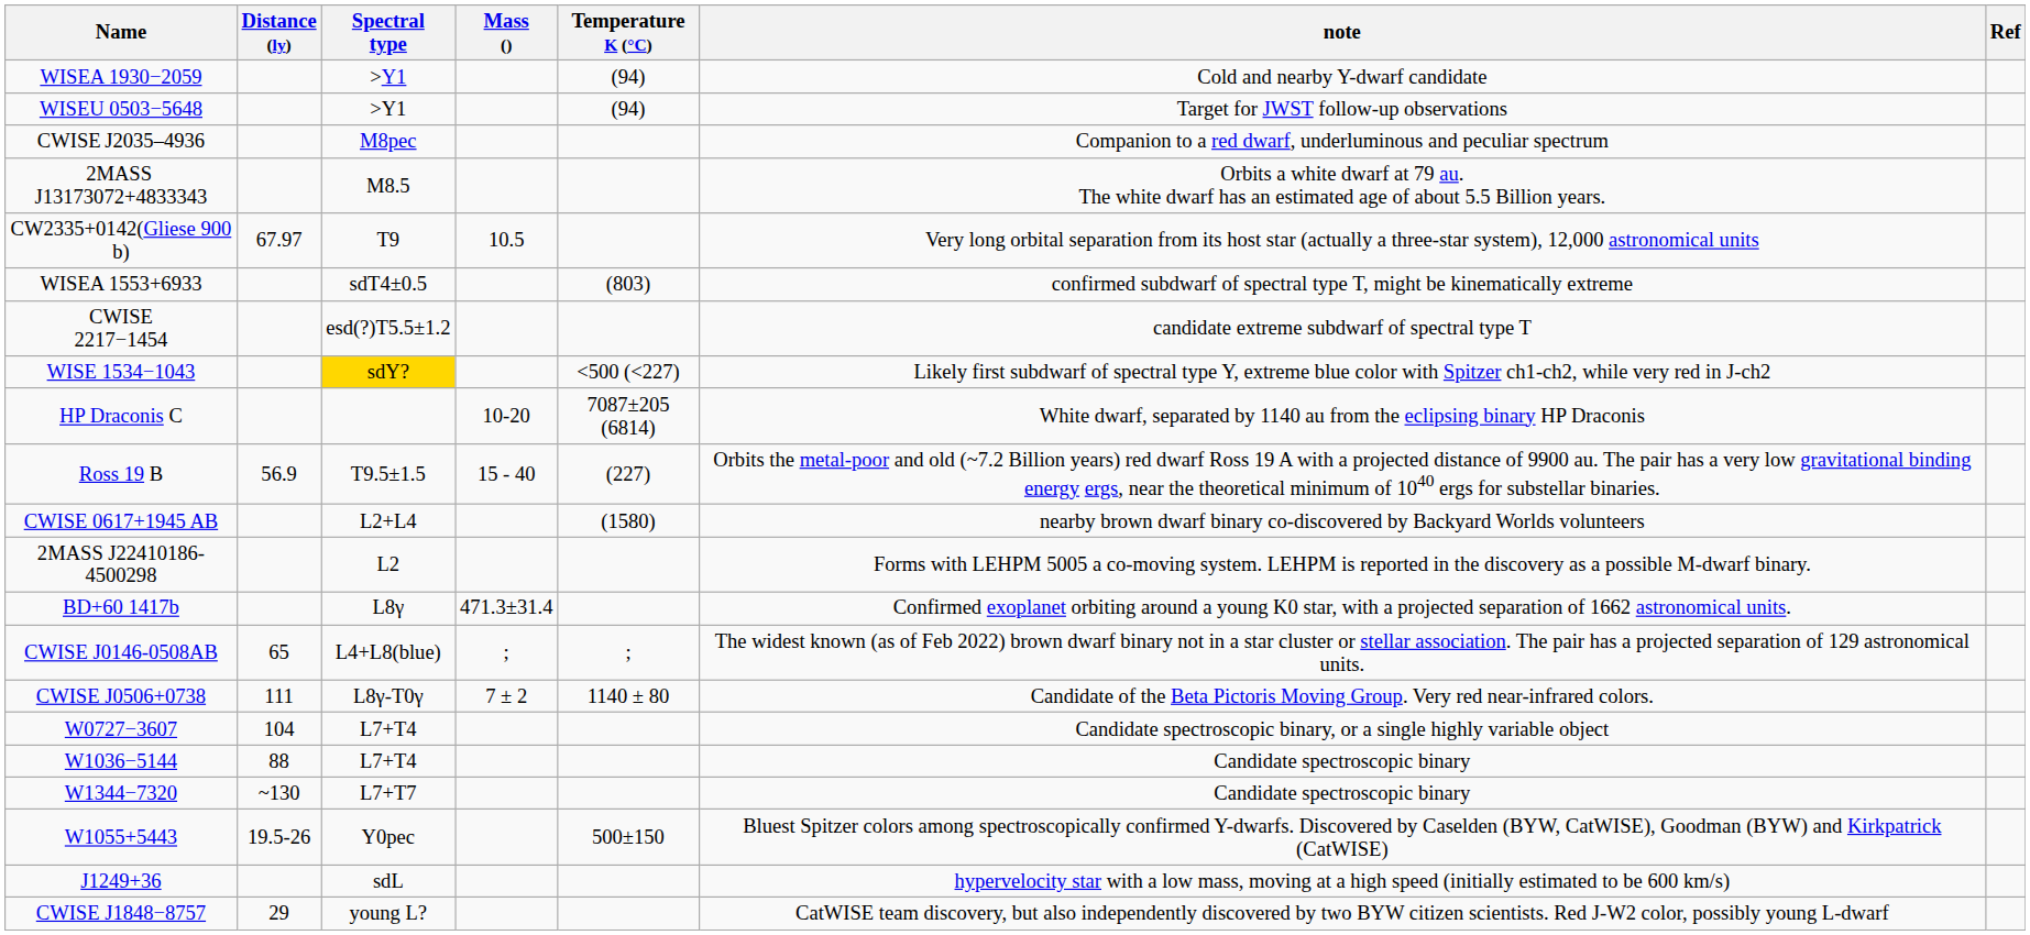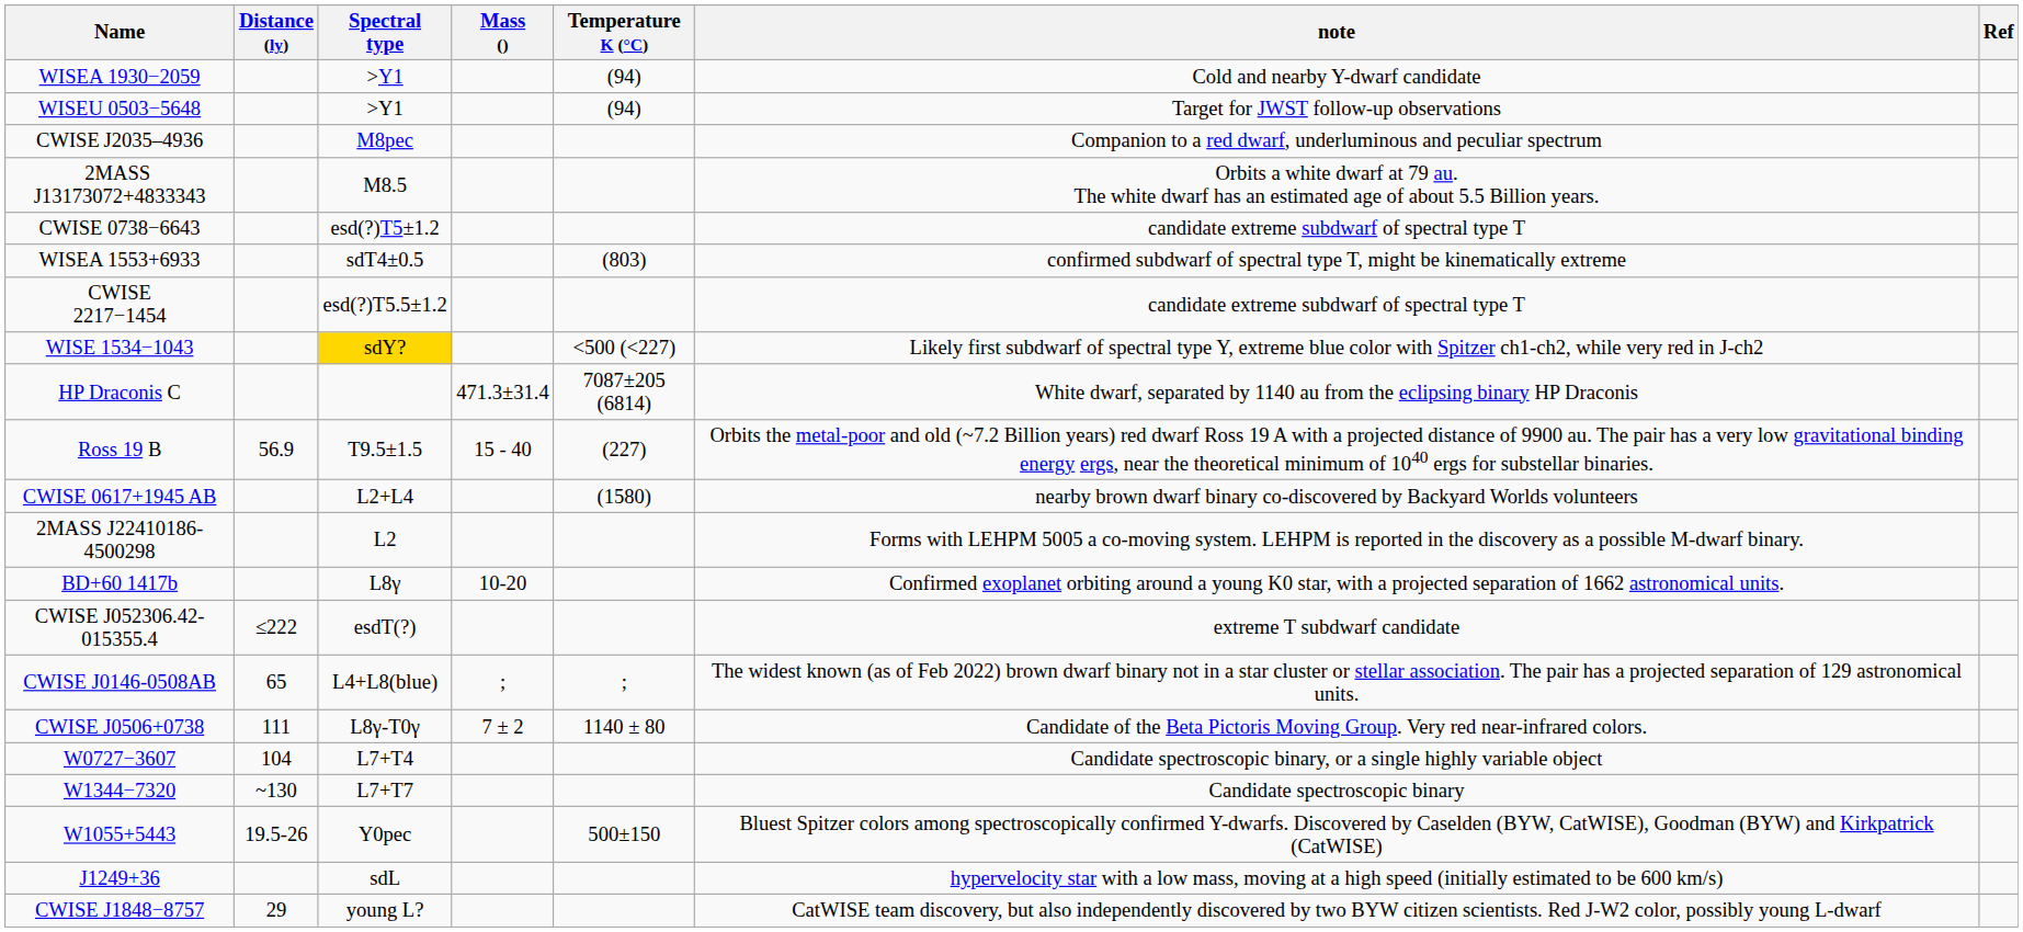 <table class="sortable wikitable" style="width: 100%; text-align: center;">
 <tr>
 <th>Name</th>
 <th><a href='#'>Distance</a><br> <small>(<a href='#'>ly</a>)</small></th>
 <th><a href='#'>Spectral<br>type</a></th>
 <th><a href='#'>Mass</a><br><small>()</small></th>
 <th>Temperature<br><small><a href='#'>K</a> (<a href='#'>°C</a>)</small></th>
 <th>note</th>
 <th>Ref</th>
 </tr>
 <tr>
 <td><a href='#'>WISEA 1930−2059</a></td>
 <td></td>
 <td>><a href='#'>Y1</a></td>
 <td></td>
 <td> (94)</td>
 <td>Cold and nearby Y-dwarf candidate</td>
 <td></td>
 </tr>
 <tr>
 <td><a href='#'>WISEU 0503−5648</a></td>
 <td></td>
 <td>>Y1</td>
 <td></td>
 <td> (94)</td>
 <td>Target for <a href='#'>JWST</a> follow-up observations</td>
 <td></td>
 </tr>
 <tr>
 <td>CWISE J2035–4936</td>
 <td></td>
 <td><a href='#'>M8pec</a></td>
 <td></td>
 <td></td>
 <td>Companion to a <a href='#'>red dwarf</a>, underluminous and peculiar spectrum</td>
 <td></td>
 </tr>
 <tr>
 <td>2MASS J13173072+4833343</td>
 <td></td>
 <td>M8.5</td>
 <td></td>
 <td></td>
 <td>Orbits a white dwarf at 79 <a href='#'>au</a>.<br>The white dwarf has an estimated age of about 5.5 Billion years.</td>
 <td></td>
 </tr>
 <tr>
-<td>CW2335+0142(<a href='#'>Gliese 900</a> b)</td>
-<td>67.97</td>
-<td>T9</td>
-<td>10.5</td>
+<td>CWISE 0738−6643</td>
 <td></td>
-<td>Very long orbital separation from its host star (actually a three-star system), 12,000 <a href='#'>astronomical units</a></td>
+<td>esd(?)<a href='#'>T5</a>±1.2</td>
+<td></td>
+<td></td>
+<td>candidate extreme <a href='#'>subdwarf</a> of spectral type T</td>
 <td></td>
 </tr>
 <tr>
 <td>WISEA 1553+6933</td>
 <td></td>
 <td>sdT4±0.5</td>
 <td></td>
 <td> (803)</td>
 <td>confirmed subdwarf of spectral type T, might be kinematically extreme</td>
 <td></td>
 </tr>
 <tr>
 <td>CWISE<br>2217−1454</td>
 <td></td>
 <td>esd(?)T5.5±1.2</td>
 <td></td>
 <td></td>
 <td>candidate extreme subdwarf of spectral type T</td>
 <td></td>
 </tr>
 <tr>
 <td><a href='#'>WISE 1534−1043</a></td>
 <td></td>
 <td style="background: gold;">sdY?</td>
 <td></td>
 <td><500 (<227)</td>
 <td>Likely first subdwarf of spectral type Y, extreme blue color with <a href='#'>Spitzer</a> ch1-ch2, while very red in J-ch2</td>
 <td></td>
 </tr>
 <tr>
 <td><a href='#'>HP Draconis</a> C</td>
 <td></td>
 <td></td>
-<td>10-20</td>
+<td>471.3±31.4</td>
 <td>7087±205 (6814)</td>
 <td>White dwarf, separated by 1140 au from the <a href='#'>eclipsing binary</a> HP Draconis</td>
 <td></td>
 </tr>
 <tr>
 <td><a href='#'>Ross 19</a> B</td>
 <td>56.9</td>
 <td>T9.5±1.5</td>
 <td>15 - 40</td>
 <td> (227)</td>
 <td>Orbits the <a href='#'>metal-poor</a> and old (~7.2 Billion years) red dwarf Ross 19 A with a projected distance of 9900 au. The pair has a very low <a href='#'>gravitational binding energy</a> <a href='#'>ergs</a>, near the theoretical minimum of 10<sup>40</sup> ergs for substellar binaries.</td>
 <td></td>
 </tr>
 <tr>
 <td><a href='#'>CWISE 0617+1945 AB</a></td>
 <td></td>
 <td>L2+L4</td>
 <td></td>
 <td> (1580)</td>
 <td>nearby brown dwarf binary co-discovered by Backyard Worlds volunteers</td>
 <td></td>
 </tr>
 <tr>
 <td>2MASS J22410186-4500298</td>
 <td></td>
 <td>L2</td>
 <td></td>
 <td></td>
 <td>Forms with LEHPM 5005 a co-moving system. LEHPM is reported in the discovery as a possible M-dwarf binary.</td>
 <td></td>
 </tr>
 <tr>
 <td><a href='#'>BD+60 1417b</a></td>
 <td></td>
 <td>L8γ</td>
-<td>471.3±31.4</td>
+<td>10-20</td>
 <td></td>
 <td>Confirmed <a href='#'>exoplanet</a> orbiting around a young K0 star, with a projected separation of 1662 <a href='#'>astronomical units</a>.</td>
+<td></td>
+</tr>
+<tr>
+<td>CWISE J052306.42-015355.4</td>
+<td>≤222</td>
+<td>esdT(?)</td>
+<td></td>
+<td></td>
+<td>extreme T subdwarf candidate</td>
 <td></td>
 </tr>
 <tr>
 <td><a href='#'>CWISE J0146-0508AB</a></td>
 <td>65</td>
 <td>L4+L8(blue)</td>
 <td>; </td>
 <td>; </td>
 <td>The widest known (as of Feb 2022) brown dwarf binary not in a star cluster or <a href='#'>stellar association</a>. The pair has a projected separation of 129 astronomical units.</td>
 <td></td>
 </tr>
 <tr>
 <td><a href='#'>CWISE J0506+0738</a></td>
 <td>111</td>
 <td>L8γ-T0γ</td>
 <td>7 ± 2</td>
 <td>1140 ± 80</td>
 <td>Candidate of the <a href='#'>Beta Pictoris Moving Group</a>. Very red near-infrared colors.</td>
 <td></td>
 </tr>
 <tr>
 <td><a href='#'>W0727−3607</a></td>
 <td>104</td>
 <td>L7+T4</td>
 <td></td>
 <td></td>
 <td>Candidate spectroscopic binary, or a single highly variable object</td>
-<td></td>
-</tr>
-<tr>
-<td><a href='#'>W1036−5144</a></td>
-<td>88</td>
-<td>L7+T4</td>
-<td></td>
-<td></td>
-<td>Candidate spectroscopic binary</td>
 <td></td>
 </tr>
 <tr>
 <td><a href='#'>W1344−7320</a></td>
 <td>~130</td>
 <td>L7+T7</td>
 <td></td>
 <td></td>
 <td>Candidate spectroscopic binary</td>
 <td></td>
 </tr>
 <tr>
 <td><a href='#'>W1055+5443</a></td>
 <td>19.5-26</td>
 <td>Y0pec</td>
 <td></td>
 <td>500±150</td>
 <td>Bluest Spitzer colors among spectroscopically confirmed Y-dwarfs. Discovered by Caselden (BYW, CatWISE), Goodman (BYW) and <a href='#'>Kirkpatrick</a> (CatWISE)</td>
 <td></td>
 </tr>
 <tr>
 <td><a href='#'>J1249+36</a></td>
 <td></td>
 <td>sdL</td>
 <td></td>
 <td></td>
 <td><a href='#'>hypervelocity star</a> with a low mass, moving at a high speed (initially estimated to be 600 km/s)</td>
 <td></td>
 </tr>
 <tr>
 <td><a href='#'>CWISE J1848−8757</a></td>
 <td>29</td>
 <td>young L?</td>
 <td></td>
 <td></td>
 <td>CatWISE team discovery, but also independently discovered by two BYW citizen scientists. Red J-W2 color, possibly young L-dwarf</td>
 <td></td>
 </tr>
 </table>
